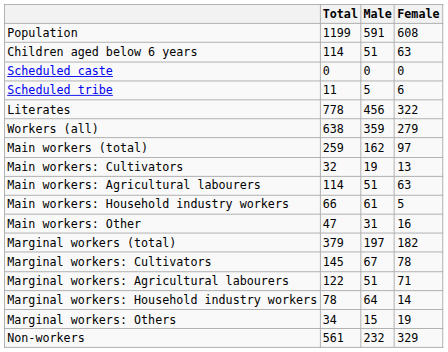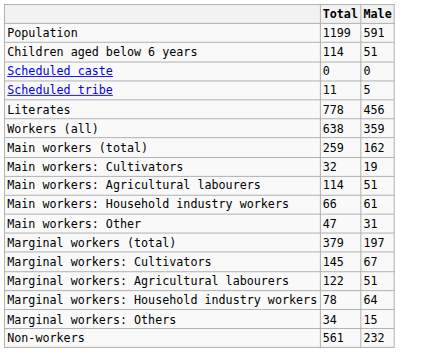 <table class="wikitable sortable">
 <tr>
 <th></th>
 <th>Total</th>
 <th>Male</th>
-<th>Female</th>
 </tr>
 <tr>
 <td>Population</td>
 <td>1199</td>
 <td>591</td>
-<td>608</td>
 </tr>
 <tr>
 <td>Children aged below 6 years</td>
 <td>114</td>
 <td>51</td>
-<td>63</td>
 </tr>
 <tr>
 <td><a href='#'>Scheduled caste</a></td>
-<td>0</td>
 <td>0</td>
 <td>0</td>
 </tr>
 <tr>
 <td><a href='#'>Scheduled tribe</a></td>
 <td>11</td>
 <td>5</td>
-<td>6</td>
 </tr>
 <tr>
 <td>Literates</td>
 <td>778</td>
 <td>456</td>
-<td>322</td>
 </tr>
 <tr>
 <td>Workers (all)</td>
 <td>638</td>
 <td>359</td>
-<td>279</td>
 </tr>
 <tr>
 <td>Main workers (total)</td>
 <td>259</td>
 <td>162</td>
-<td>97</td>
 </tr>
 <tr>
 <td>Main workers: Cultivators</td>
 <td>32</td>
 <td>19</td>
-<td>13</td>
 </tr>
 <tr>
 <td>Main workers: Agricultural labourers</td>
 <td>114</td>
 <td>51</td>
-<td>63</td>
 </tr>
 <tr>
 <td>Main workers: Household industry workers</td>
 <td>66</td>
 <td>61</td>
-<td>5</td>
 </tr>
 <tr>
 <td>Main workers: Other</td>
 <td>47</td>
 <td>31</td>
-<td>16</td>
 </tr>
 <tr>
 <td>Marginal workers (total)</td>
 <td>379</td>
 <td>197</td>
-<td>182</td>
 </tr>
 <tr>
 <td>Marginal workers: Cultivators</td>
 <td>145</td>
 <td>67</td>
-<td>78</td>
 </tr>
 <tr>
 <td>Marginal workers: Agricultural labourers</td>
 <td>122</td>
 <td>51</td>
-<td>71</td>
 </tr>
 <tr>
 <td>Marginal workers: Household industry workers</td>
 <td>78</td>
 <td>64</td>
-<td>14</td>
 </tr>
 <tr>
 <td>Marginal workers: Others</td>
 <td>34</td>
 <td>15</td>
-<td>19</td>
 </tr>
 <tr>
 <td>Non-workers</td>
 <td>561</td>
 <td>232</td>
-<td>329</td>
 </tr>
 </table>
